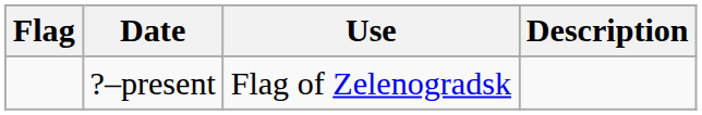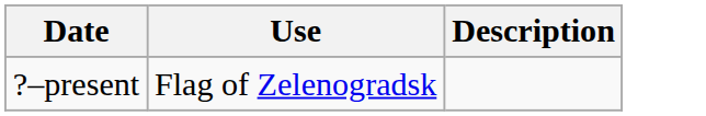 <table class="wikitable">
 <tr>
-<th>Flag</th>
 <th>Date</th>
 <th>Use</th>
 <th>Description</th>
 </tr>
 <tr>
-<td></td>
 <td>?–present</td>
 <td>Flag of <a href='#'>Zelenogradsk</a></td>
 <td></td>
 </tr>
 </table>
